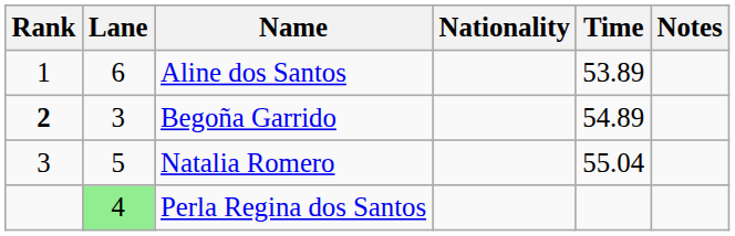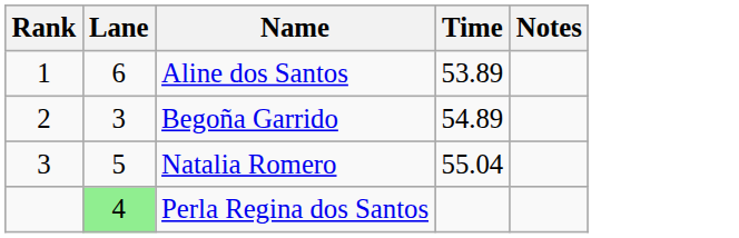 <table class="wikitable sortable" style="text-align:center;font-size:95%">
 <tr>
 <th>Rank</th>
 <th>Lane</th>
 <th>Name</th>
-<th>Nationality</th>
 <th>Time</th>
 <th>Notes</th>
 </tr>
 <tr>
 <td>1</td>
 <td>6</td>
 <td align=left><a href='#'>Aline dos Santos</a></td>
-<td align=left></td>
 <td>53.89</td>
 <td></td>
 </tr>
 <tr>
-<td><strong>2</strong></td>
+<td>2</td>
 <td>3</td>
 <td align=left><a href='#'>Begoña Garrido</a></td>
-<td align=left></td>
 <td>54.89</td>
 <td></td>
 </tr>
 <tr>
 <td>3</td>
 <td>5</td>
 <td align=left><a href='#'>Natalia Romero</a></td>
-<td align=left></td>
 <td>55.04</td>
 <td></td>
 </tr>
 <tr>
 <td></td>
 <td style="background: lightgreen;">4</td>
 <td align=left><a href='#'>Perla Regina dos Santos</a></td>
-<td align=left></td>
 <td></td>
 <td></td>
 </tr>
 </table>
